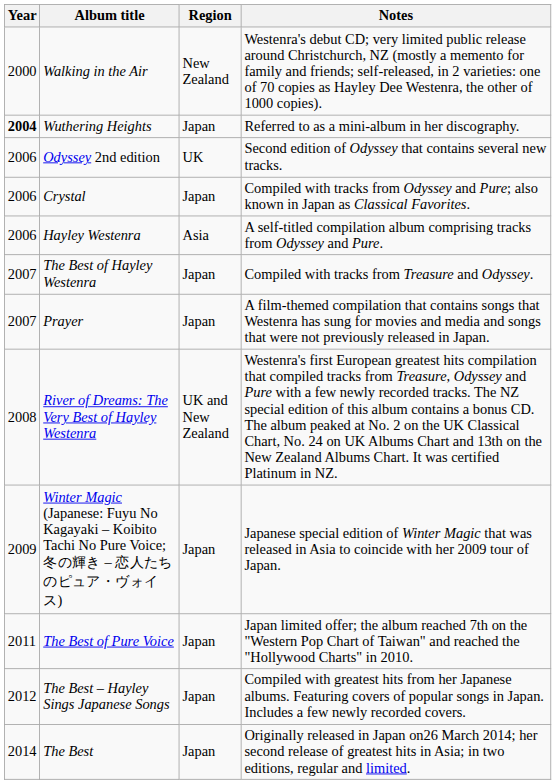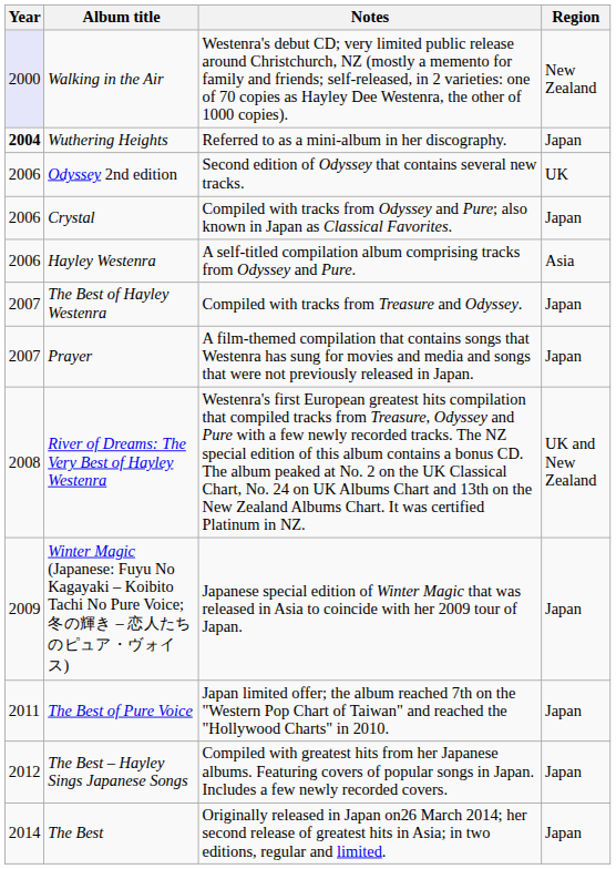 <table class="wikitable">
 <tr>
 <th>Year</th>
 <th>Album title</th>
+<th>Notes</th>
 <th>Region</th>
-<th>Notes</th>
 </tr>
 <tr>
-<td>2000</td>
+<td style="background: lavender;">2000</td>
 <td><em>Walking in the Air</em></td>
+<td>Westenra's debut CD; very limited public release around Christchurch, NZ (mostly a memento for family and friends; self-released, in 2 varieties: one of 70 copies as Hayley Dee Westenra, the other of 1000 copies).</td>
 <td>New Zealand</td>
-<td>Westenra's debut CD; very limited public release around Christchurch, NZ (mostly a memento for family and friends; self-released, in 2 varieties: one of 70 copies as Hayley Dee Westenra, the other of 1000 copies).</td>
 </tr>
 <tr>
 <td><strong>2004</strong></td>
 <td><em>Wuthering Heights</em></td>
+<td>Referred to as a mini-album in her discography.</td>
 <td>Japan</td>
-<td>Referred to as a mini-album in her discography.</td>
 </tr>
 <tr>
 <td>2006</td>
 <td><em><a href='#'>Odyssey</a></em> 2nd edition</td>
+<td>Second edition of <em>Odyssey</em> that contains several new tracks.</td>
 <td>UK</td>
-<td>Second edition of <em>Odyssey</em> that contains several new tracks.</td>
 </tr>
 <tr>
 <td>2006</td>
 <td><em>Crystal</em></td>
+<td>Compiled with tracks from <em>Odyssey</em> and <em>Pure</em>; also known in Japan as <em>Classical Favorites</em>.</td>
 <td>Japan</td>
-<td>Compiled with tracks from <em>Odyssey</em> and <em>Pure</em>; also known in Japan as <em>Classical Favorites</em>.</td>
 </tr>
 <tr>
 <td>2006</td>
 <td><em>Hayley Westenra</em></td>
+<td>A self-titled compilation album comprising tracks from <em>Odyssey</em> and <em>Pure</em>.</td>
 <td>Asia</td>
-<td>A self-titled compilation album comprising tracks from <em>Odyssey</em> and <em>Pure</em>.</td>
 </tr>
 <tr>
 <td>2007</td>
 <td><em>The Best of Hayley Westenra</em></td>
+<td>Compiled with tracks from <em>Treasure</em> and <em>Odyssey</em>.</td>
 <td>Japan</td>
-<td>Compiled with tracks from <em>Treasure</em> and <em>Odyssey</em>.</td>
 </tr>
 <tr>
 <td>2007</td>
 <td><em>Prayer</em></td>
+<td>A film-themed compilation that contains songs that Westenra has sung for movies and media and songs that were not previously released in Japan.</td>
 <td>Japan</td>
-<td>A film-themed compilation that contains songs that Westenra has sung for movies and media and songs that were not previously released in Japan.</td>
 </tr>
 <tr>
 <td>2008</td>
 <td><em><a href='#'>River of Dreams: The Very Best of Hayley Westenra</a></em></td>
+<td>Westenra's first European greatest hits compilation that compiled tracks from <em>Treasure</em>, <em>Odyssey</em> and <em>Pure</em> with a few newly recorded tracks. The NZ special edition of this album contains a bonus CD. The album peaked at No. 2 on the UK Classical Chart, No. 24 on UK Albums Chart and 13th on the New Zealand Albums Chart. It was certified Platinum in NZ.</td>
 <td>UK and New Zealand</td>
-<td>Westenra's first European greatest hits compilation that compiled tracks from <em>Treasure</em>, <em>Odyssey</em> and <em>Pure</em> with a few newly recorded tracks. The NZ special edition of this album contains a bonus CD. The album peaked at No. 2 on the UK Classical Chart, No. 24 on UK Albums Chart and 13th on the New Zealand Albums Chart. It was certified Platinum in NZ.</td>
 </tr>
 <tr>
 <td>2009</td>
 <td><em><a href='#'>Winter Magic</a></em> (Japanese: Fuyu No Kagayaki – Koibito Tachi No Pure Voice; 冬の輝き – 恋人たちのピュア・ヴォイス)</td>
+<td>Japanese special edition of <em>Winter Magic</em> that was released in Asia to coincide with her 2009 tour of Japan.</td>
 <td>Japan</td>
-<td>Japanese special edition of <em>Winter Magic</em> that was released in Asia to coincide with her 2009 tour of Japan.</td>
 </tr>
 <tr>
 <td>2011</td>
 <td><em><a href='#'>The Best of Pure Voice</a></em></td>
+<td>Japan limited offer; the album reached 7th on the "Western Pop Chart of Taiwan" and reached the "Hollywood Charts" in 2010.</td>
 <td>Japan</td>
-<td>Japan limited offer; the album reached 7th on the "Western Pop Chart of Taiwan" and reached the "Hollywood Charts" in 2010.</td>
 </tr>
 <tr>
 <td>2012</td>
 <td><em>The Best – Hayley Sings Japanese Songs</em></td>
+<td>Compiled with greatest hits from her Japanese albums. Featuring covers of popular songs in Japan. Includes a few newly recorded covers.</td>
 <td>Japan</td>
-<td>Compiled with greatest hits from her Japanese albums. Featuring covers of popular songs in Japan. Includes a few newly recorded covers.</td>
 </tr>
 <tr>
 <td>2014</td>
 <td><em>The Best</em></td>
+<td>Originally released in Japan on26 March 2014; her second release of greatest hits in Asia; in two editions, regular and <a href='#'>limited</a>.</td>
 <td>Japan</td>
-<td>Originally released in Japan on26 March 2014; her second release of greatest hits in Asia; in two editions, regular and <a href='#'>limited</a>.</td>
 </tr>
 </table>
